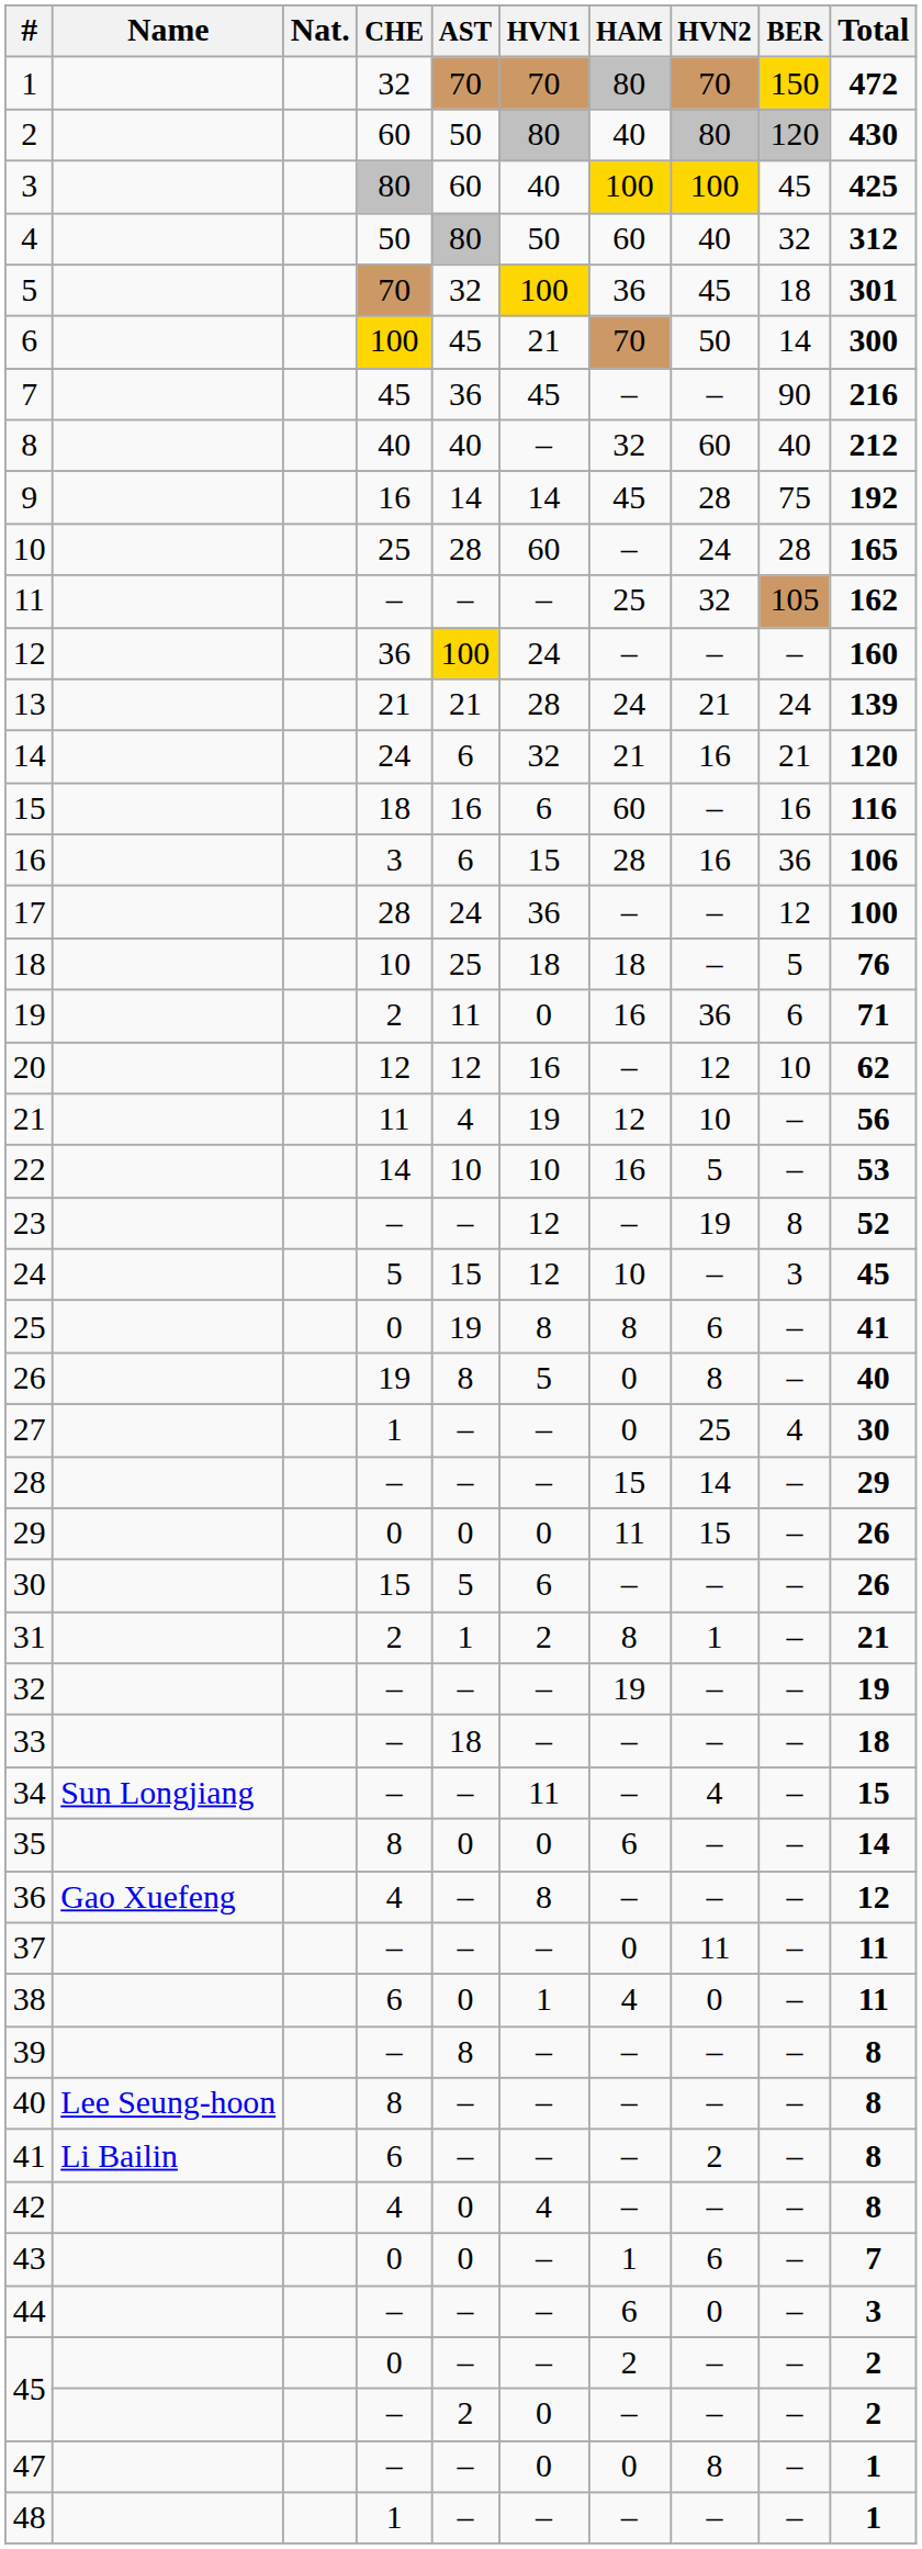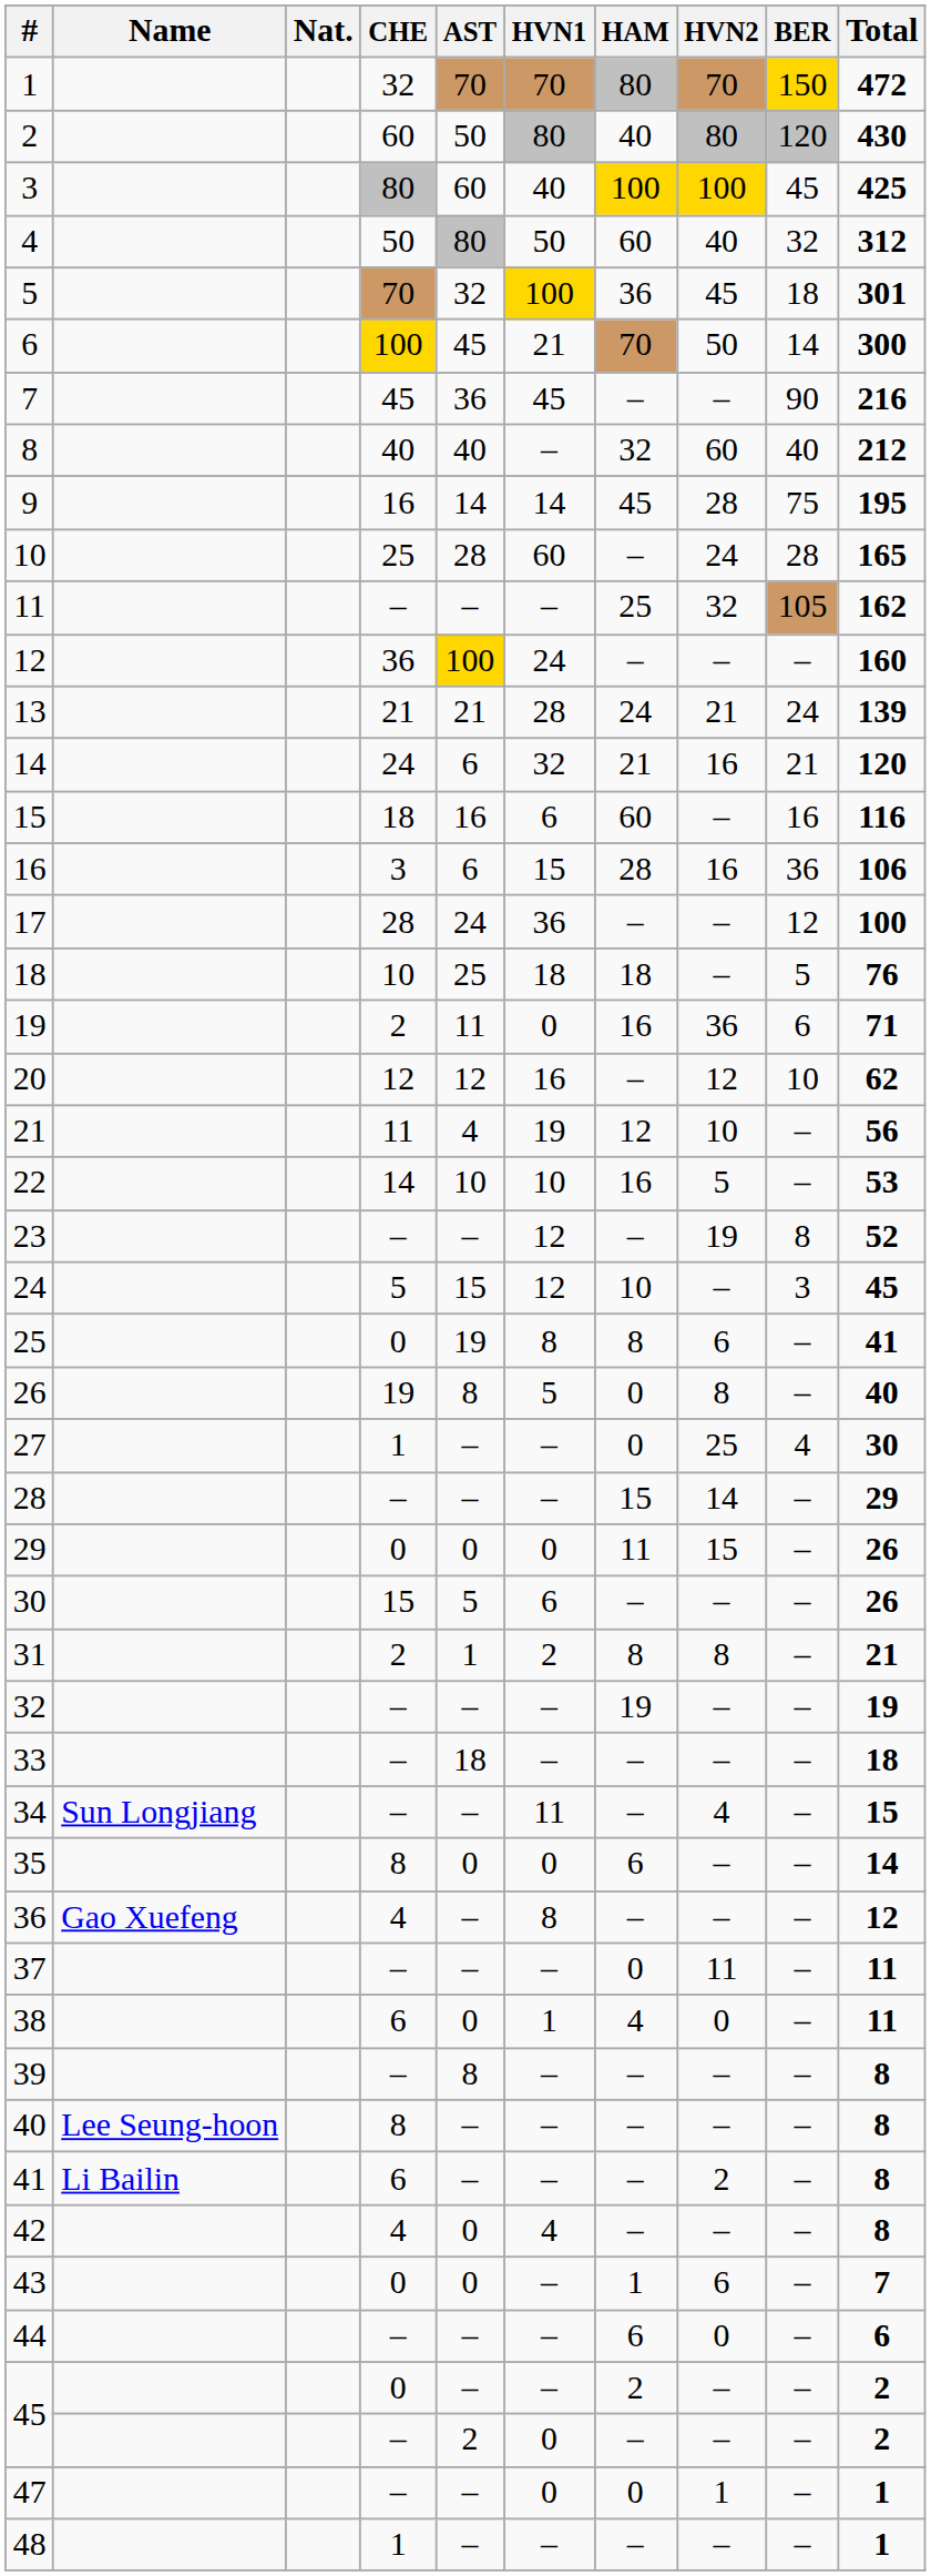 <table class="wikitable sortable" style="text-align:center;">
 <tr>
 <th>#</th>
 <th>Name</th>
 <th>Nat.</th>
 <th><small>CHE</small></th>
 <th><small>AST</small></th>
 <th><small>HVN1</small></th>
 <th><small>HAM</small></th>
 <th><small>HVN2</small></th>
 <th><small>BER</small></th>
 <th>Total</th>
 </tr>
 <tr>
 <td>1</td>
 <td align=left></td>
 <td></td>
 <td>32</td>
 <td bgcolor=CC9966>70</td>
 <td bgcolor=CC9966>70</td>
 <td bgcolor="silver">80</td>
 <td bgcolor=CC9966>70</td>
 <td bgcolor="gold">150</td>
 <td><strong>472</strong></td>
 </tr>
 <tr>
 <td>2</td>
 <td align=left></td>
 <td></td>
 <td>60</td>
 <td>50</td>
 <td bgcolor="silver">80</td>
 <td>40</td>
 <td bgcolor="silver">80</td>
 <td bgcolor="silver">120</td>
 <td><strong>430</strong></td>
 </tr>
 <tr>
 <td>3</td>
 <td align=left></td>
 <td></td>
 <td bgcolor="silver">80</td>
 <td>60</td>
 <td>40</td>
 <td bgcolor="gold">100</td>
 <td bgcolor="gold">100</td>
 <td>45</td>
 <td><strong>425</strong></td>
 </tr>
 <tr>
 <td>4</td>
 <td align=left></td>
 <td></td>
 <td>50</td>
 <td bgcolor="silver">80</td>
 <td>50</td>
 <td>60</td>
 <td>40</td>
 <td>32</td>
 <td><strong>312</strong></td>
 </tr>
 <tr>
 <td>5</td>
 <td align=left></td>
 <td></td>
 <td bgcolor=CC9966>70</td>
 <td>32</td>
 <td bgcolor="gold">100</td>
 <td>36</td>
 <td>45</td>
 <td>18</td>
 <td><strong>301</strong></td>
 </tr>
 <tr>
 <td>6</td>
 <td align=left></td>
 <td></td>
 <td bgcolor="gold">100</td>
 <td>45</td>
 <td>21</td>
 <td bgcolor=CC9966>70</td>
 <td>50</td>
 <td>14</td>
 <td><strong>300</strong></td>
 </tr>
 <tr>
 <td>7</td>
 <td align=left></td>
 <td></td>
 <td>45</td>
 <td>36</td>
 <td>45</td>
 <td>–</td>
 <td>–</td>
 <td>90</td>
 <td><strong>216</strong></td>
 </tr>
 <tr>
 <td>8</td>
 <td align=left></td>
 <td></td>
 <td>40</td>
 <td>40</td>
 <td>–</td>
 <td>32</td>
 <td>60</td>
 <td>40</td>
 <td><strong>212</strong></td>
 </tr>
 <tr>
 <td>9</td>
 <td align=left></td>
 <td></td>
 <td>16</td>
 <td>14</td>
 <td>14</td>
 <td>45</td>
 <td>28</td>
 <td>75</td>
-<td><strong>192</strong></td>
+<td><strong>195</strong></td>
 </tr>
 <tr>
 <td>10</td>
 <td align=left></td>
 <td></td>
 <td>25</td>
 <td>28</td>
 <td>60</td>
 <td>–</td>
 <td>24</td>
 <td>28</td>
 <td><strong>165</strong></td>
 </tr>
 <tr>
 <td>11</td>
 <td align=left></td>
 <td></td>
 <td>–</td>
 <td>–</td>
 <td>–</td>
 <td>25</td>
 <td>32</td>
 <td bgcolor=CC9966>105</td>
 <td><strong>162</strong></td>
 </tr>
 <tr>
 <td>12</td>
 <td align=left></td>
 <td></td>
 <td>36</td>
 <td bgcolor="gold">100</td>
 <td>24</td>
 <td>–</td>
 <td>–</td>
 <td>–</td>
 <td><strong>160</strong></td>
 </tr>
 <tr>
 <td>13</td>
 <td align=left></td>
 <td></td>
 <td>21</td>
 <td>21</td>
 <td>28</td>
 <td>24</td>
 <td>21</td>
 <td>24</td>
 <td><strong>139</strong></td>
 </tr>
 <tr>
 <td>14</td>
 <td align=left></td>
 <td></td>
 <td>24</td>
 <td>6</td>
 <td>32</td>
 <td>21</td>
 <td>16</td>
 <td>21</td>
 <td><strong>120</strong></td>
 </tr>
 <tr>
 <td>15</td>
 <td align=left></td>
 <td></td>
 <td>18</td>
 <td>16</td>
 <td>6</td>
 <td>60</td>
 <td>–</td>
 <td>16</td>
 <td><strong>116</strong></td>
 </tr>
 <tr>
 <td>16</td>
 <td align=left></td>
 <td></td>
 <td>3</td>
 <td>6</td>
 <td>15</td>
 <td>28</td>
 <td>16</td>
 <td>36</td>
 <td><strong>106</strong></td>
 </tr>
 <tr>
 <td>17</td>
 <td align=left></td>
 <td></td>
 <td>28</td>
 <td>24</td>
 <td>36</td>
 <td>–</td>
 <td>–</td>
 <td>12</td>
 <td><strong>100</strong></td>
 </tr>
 <tr>
 <td>18</td>
 <td align=left></td>
 <td></td>
 <td>10</td>
 <td>25</td>
 <td>18</td>
 <td>18</td>
 <td>–</td>
 <td>5</td>
 <td><strong>76</strong></td>
 </tr>
 <tr>
 <td>19</td>
 <td align=left></td>
 <td></td>
 <td>2</td>
 <td>11</td>
 <td>0</td>
 <td>16</td>
 <td>36</td>
 <td>6</td>
 <td><strong>71</strong></td>
 </tr>
 <tr>
 <td>20</td>
 <td align=left></td>
 <td></td>
 <td>12</td>
 <td>12</td>
 <td>16</td>
 <td>–</td>
 <td>12</td>
 <td>10</td>
 <td><strong>62</strong></td>
 </tr>
 <tr>
 <td>21</td>
 <td align=left></td>
 <td></td>
 <td>11</td>
 <td>4</td>
 <td>19</td>
 <td>12</td>
 <td>10</td>
 <td>–</td>
 <td><strong>56</strong></td>
 </tr>
 <tr>
 <td>22</td>
 <td align=left></td>
 <td></td>
 <td>14</td>
 <td>10</td>
 <td>10</td>
 <td>16</td>
 <td>5</td>
 <td>–</td>
 <td><strong>53</strong></td>
 </tr>
 <tr>
 <td>23</td>
 <td align=left></td>
 <td></td>
 <td>–</td>
 <td>–</td>
 <td>12</td>
 <td>–</td>
 <td>19</td>
 <td>8</td>
 <td><strong>52</strong></td>
 </tr>
 <tr>
 <td>24</td>
 <td align=left></td>
 <td></td>
 <td>5</td>
 <td>15</td>
 <td>12</td>
 <td>10</td>
 <td>–</td>
 <td>3</td>
 <td><strong>45</strong></td>
 </tr>
 <tr>
 <td>25</td>
 <td align=left></td>
 <td></td>
 <td>0</td>
 <td>19</td>
 <td>8</td>
 <td>8</td>
 <td>6</td>
 <td>–</td>
 <td><strong>41</strong></td>
 </tr>
 <tr>
 <td>26</td>
 <td align=left></td>
 <td></td>
 <td>19</td>
 <td>8</td>
 <td>5</td>
 <td>0</td>
 <td>8</td>
 <td>–</td>
 <td><strong>40</strong></td>
 </tr>
 <tr>
 <td>27</td>
 <td align=left></td>
 <td></td>
 <td>1</td>
 <td>–</td>
 <td>–</td>
 <td>0</td>
 <td>25</td>
 <td>4</td>
 <td><strong>30</strong></td>
 </tr>
 <tr>
 <td>28</td>
 <td align=left></td>
 <td></td>
 <td>–</td>
 <td>–</td>
 <td>–</td>
 <td>15</td>
 <td>14</td>
 <td>–</td>
 <td><strong>29</strong></td>
 </tr>
 <tr>
 <td>29</td>
 <td align=left></td>
 <td></td>
 <td>0</td>
 <td>0</td>
 <td>0</td>
 <td>11</td>
 <td>15</td>
 <td>–</td>
 <td><strong>26</strong></td>
 </tr>
 <tr>
 <td>30</td>
 <td align=left></td>
 <td></td>
 <td>15</td>
 <td>5</td>
 <td>6</td>
 <td>–</td>
 <td>–</td>
 <td>–</td>
 <td><strong>26</strong></td>
 </tr>
 <tr>
 <td>31</td>
 <td align=left></td>
 <td></td>
 <td>2</td>
 <td>1</td>
 <td>2</td>
 <td>8</td>
-<td>1</td>
+<td>8</td>
 <td>–</td>
 <td><strong>21</strong></td>
 </tr>
 <tr>
 <td>32</td>
 <td align=left></td>
 <td></td>
 <td>–</td>
 <td>–</td>
 <td>–</td>
 <td>19</td>
 <td>–</td>
 <td>–</td>
 <td><strong>19</strong></td>
 </tr>
 <tr>
 <td>33</td>
 <td align=left></td>
 <td></td>
 <td>–</td>
 <td>18</td>
 <td>–</td>
 <td>–</td>
 <td>–</td>
 <td>–</td>
 <td><strong>18</strong></td>
 </tr>
 <tr>
 <td>34</td>
 <td align=left><a href='#'>Sun Longjiang</a></td>
 <td></td>
 <td>–</td>
 <td>–</td>
 <td>11</td>
 <td>–</td>
 <td>4</td>
 <td>–</td>
 <td><strong>15</strong></td>
 </tr>
 <tr>
 <td>35</td>
 <td align=left></td>
 <td></td>
 <td>8</td>
 <td>0</td>
 <td>0</td>
 <td>6</td>
 <td>–</td>
 <td>–</td>
 <td><strong>14</strong></td>
 </tr>
 <tr>
 <td>36</td>
 <td align=left><a href='#'>Gao Xuefeng</a></td>
 <td></td>
 <td>4</td>
 <td>–</td>
 <td>8</td>
 <td>–</td>
 <td>–</td>
 <td>–</td>
 <td><strong>12</strong></td>
 </tr>
 <tr>
 <td>37</td>
 <td align=left></td>
 <td></td>
 <td>–</td>
 <td>–</td>
 <td>–</td>
 <td>0</td>
 <td>11</td>
 <td>–</td>
 <td><strong>11</strong></td>
 </tr>
 <tr>
 <td>38</td>
 <td align=left></td>
 <td></td>
 <td>6</td>
 <td>0</td>
 <td>1</td>
 <td>4</td>
 <td>0</td>
 <td>–</td>
 <td><strong>11</strong></td>
 </tr>
 <tr>
 <td>39</td>
 <td align=left></td>
 <td></td>
 <td>–</td>
 <td>8</td>
 <td>–</td>
 <td>–</td>
 <td>–</td>
 <td>–</td>
 <td><strong>8</strong></td>
 </tr>
 <tr>
 <td>40</td>
 <td align=left><a href='#'>Lee Seung-hoon</a></td>
 <td></td>
 <td>8</td>
 <td>–</td>
 <td>–</td>
 <td>–</td>
 <td>–</td>
 <td>–</td>
 <td><strong>8</strong></td>
 </tr>
 <tr>
 <td>41</td>
 <td align=left><a href='#'>Li Bailin</a></td>
 <td></td>
 <td>6</td>
 <td>–</td>
 <td>–</td>
 <td>–</td>
 <td>2</td>
 <td>–</td>
 <td><strong>8</strong></td>
 </tr>
 <tr>
 <td>42</td>
 <td align=left></td>
 <td></td>
 <td>4</td>
 <td>0</td>
 <td>4</td>
 <td>–</td>
 <td>–</td>
 <td>–</td>
 <td><strong>8</strong></td>
 </tr>
 <tr>
 <td>43</td>
 <td align=left></td>
 <td></td>
 <td>0</td>
 <td>0</td>
 <td>–</td>
 <td>1</td>
 <td>6</td>
 <td>–</td>
 <td><strong>7</strong></td>
 </tr>
 <tr>
 <td>44</td>
 <td align=left></td>
 <td></td>
 <td>–</td>
 <td>–</td>
 <td>–</td>
 <td>6</td>
 <td>0</td>
 <td>–</td>
-<td><strong>3</strong></td>
+<td><strong>6</strong></td>
 </tr>
 <tr>
 <td rowspan=2>45</td>
 <td align=left></td>
 <td></td>
 <td>0</td>
 <td>–</td>
 <td>–</td>
 <td>2</td>
 <td>–</td>
 <td>–</td>
 <td><strong>2</strong></td>
 </tr>
 <tr>
 <td align=left></td>
 <td></td>
 <td>–</td>
 <td>2</td>
 <td>0</td>
 <td>–</td>
 <td>–</td>
 <td>–</td>
 <td><strong>2</strong></td>
 </tr>
 <tr>
 <td>47</td>
 <td align=left></td>
 <td></td>
 <td>–</td>
 <td>–</td>
 <td>0</td>
 <td>0</td>
-<td>8</td>
+<td>1</td>
 <td>–</td>
 <td><strong>1</strong></td>
 </tr>
 <tr>
 <td>48</td>
 <td align=left></td>
 <td></td>
 <td>1</td>
 <td>–</td>
 <td>–</td>
 <td>–</td>
 <td>–</td>
 <td>–</td>
 <td><strong>1</strong></td>
 </tr>
 </table>
